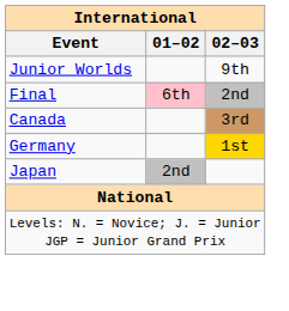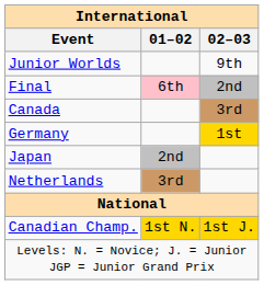 <table class="wikitable" style="text-align:center">
 <tr>
 <th style="background-color: #ffdead; " colspan=3 align=center><strong>International</strong></th>
 </tr>
 <tr>
 <th>Event</th>
 <th>01–02</th>
 <th>02–03</th>
 </tr>
 <tr>
 <td align=left><a href='#'>Junior Worlds</a></td>
 <td></td>
 <td>9th</td>
 </tr>
 <tr>
 <td align=left> <a href='#'>Final</a></td>
 <td style="background: pink;">6th</td>
 <td bgcolor=silver>2nd</td>
 </tr>
 <tr>
 <td align=left> <a href='#'>Canada</a></td>
 <td></td>
 <td bgcolor=cc9966>3rd</td>
 </tr>
 <tr>
 <td align=left> <a href='#'>Germany</a></td>
 <td></td>
 <td bgcolor=gold>1st</td>
 </tr>
 <tr>
 <td align=left> <a href='#'>Japan</a></td>
 <td bgcolor=silver>2nd</td>
 <td></td>
 </tr>
 <tr>
+<td align=left> <a href='#'>Netherlands</a></td>
+<td bgcolor=cc9966>3rd</td>
+<td></td>
+</tr>
+<tr>
 <th style="background-color: #ffdead; " colspan=3 align=center><strong>National</strong></th>
+</tr>
+<tr>
+<td align=left><a href='#'>Canadian Champ.</a></td>
+<td bgcolor=gold>1st N.</td>
+<td bgcolor=gold>1st J.</td>
 </tr>
 <tr>
 <td colspan=3 align=center><small> Levels: N. = Novice; J. = Junior <br> JGP = Junior Grand Prix </small></td>
 </tr>
 </table>
